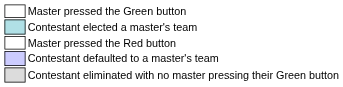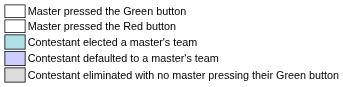 <table class="toccolours" style="font-size: 90%; white-space: nowrap;">
 <tr>
 <td style="background:#FFFFFF; border:1px solid black;"></td>
 <td>Master pressed the Green button</td>
 </tr>
 <tr>
+<td style="background:#FFFFFF; border:1px solid black;"></td>
+<td>Master pressed the Red button</td>
+</tr>
+<tr>
 <td style="background:#B0E0E6; border:1px solid black;">      </td>
 <td>Contestant elected a master's team</td>
-</tr>
-<tr>
-<td style="background:#FFFFFF; border:1px solid black;"></td>
-<td>Master pressed the Red button</td>
 </tr>
 <tr>
 <td style="background:#CCCCFF; border:1px solid black;">      </td>
 <td>Contestant defaulted to a master's team</td>
 </tr>
 <tr>
 <td style="background:#DCDCDC; border:1px solid black;">      </td>
 <td>Contestant eliminated with no master pressing their Green button</td>
 </tr>
 <tr>
 </tr>
 </table>
